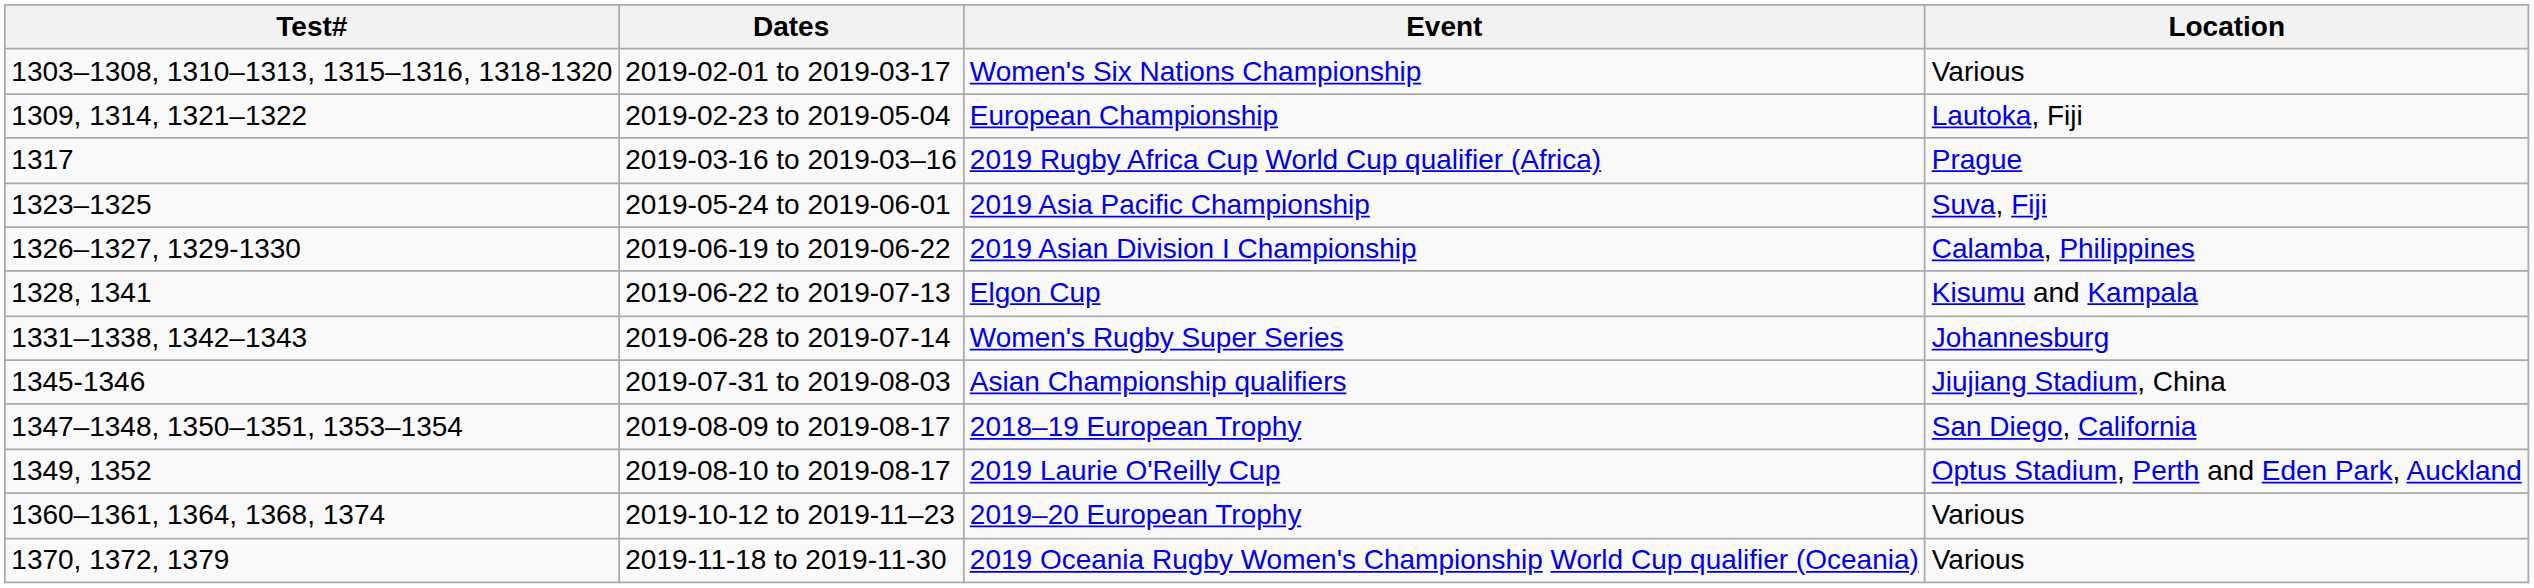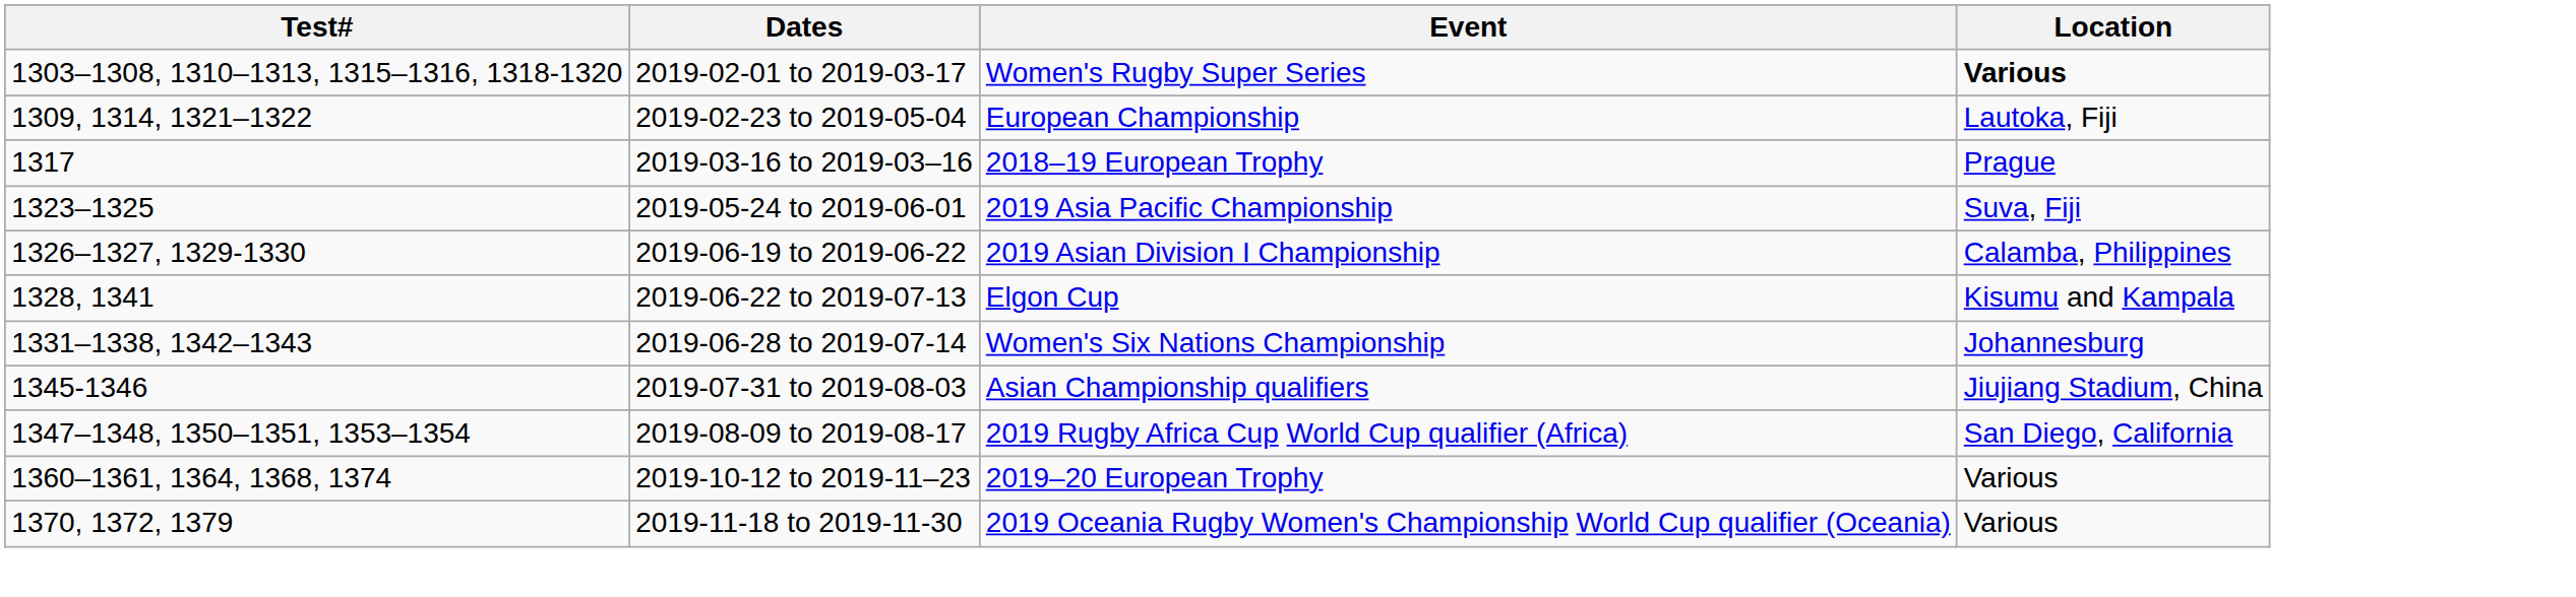 <table class="wikitable">
 <tr>
 <th>Test#</th>
 <th>Dates</th>
 <th>Event</th>
 <th>Location</th>
 </tr>
 <tr>
 <td>1303–1308, 1310–1313, 1315–1316, 1318-1320</td>
 <td>2019-02-01 to 2019-03-17</td>
-<td><a href='#'>Women's Six Nations Championship</a></td>
-<td>Various</td>
+<td><a href='#'>Women's Rugby Super Series</a></td>
+<td><strong>Various</strong></td>
 </tr>
 <tr>
 <td>1309, 1314, 1321–1322</td>
 <td>2019-02-23 to 2019-05-04</td>
 <td><a href='#'>European Championship</a></td>
 <td><a href='#'>Lautoka</a>, Fiji</td>
 </tr>
 <tr>
 <td>1317</td>
 <td>2019-03-16 to 2019-03–16</td>
-<td><a href='#'>2019 Rugby Africa Cup</a> <a href='#'>World Cup qualifier (Africa)</a></td>
+<td><a href='#'>2018–19 European Trophy</a></td>
 <td><a href='#'>Prague</a></td>
 </tr>
 <tr>
 <td>1323–1325</td>
 <td>2019-05-24 to 2019-06-01</td>
 <td><a href='#'>2019 Asia Pacific Championship</a></td>
 <td><a href='#'>Suva</a>, <a href='#'>Fiji</a></td>
 </tr>
 <tr>
 <td>1326–1327, 1329-1330</td>
 <td>2019-06-19 to 2019-06-22</td>
 <td><a href='#'>2019 Asian Division I Championship</a></td>
 <td><a href='#'>Calamba</a>, <a href='#'>Philippines</a></td>
 </tr>
 <tr>
 <td>1328, 1341</td>
 <td>2019-06-22 to 2019-07-13</td>
 <td><a href='#'>Elgon Cup</a></td>
 <td><a href='#'>Kisumu</a> and <a href='#'>Kampala</a></td>
 </tr>
 <tr>
 <td>1331–1338, 1342–1343</td>
 <td>2019-06-28 to 2019-07-14</td>
-<td><a href='#'>Women's Rugby Super Series</a></td>
+<td><a href='#'>Women's Six Nations Championship</a></td>
 <td><a href='#'>Johannesburg</a></td>
 </tr>
 <tr>
 <td>1345-1346</td>
 <td>2019-07-31 to 2019-08-03</td>
 <td><a href='#'>Asian Championship qualifiers</a></td>
 <td><a href='#'>Jiujiang Stadium</a>, China</td>
 </tr>
 <tr>
 <td>1347–1348, 1350–1351, 1353–1354</td>
 <td>2019-08-09 to 2019-08-17</td>
-<td><a href='#'>2018–19 European Trophy</a></td>
+<td><a href='#'>2019 Rugby Africa Cup</a> <a href='#'>World Cup qualifier (Africa)</a></td>
 <td><a href='#'>San Diego</a>, <a href='#'>California</a></td>
-</tr>
-<tr>
-<td>1349, 1352</td>
-<td>2019-08-10 to 2019-08-17</td>
-<td><a href='#'>2019 Laurie O'Reilly Cup</a></td>
-<td><a href='#'>Optus Stadium</a>, <a href='#'>Perth</a> and <a href='#'>Eden Park</a>, <a href='#'>Auckland</a></td>
 </tr>
 <tr>
 <td>1360–1361, 1364, 1368, 1374</td>
 <td>2019-10-12 to 2019-11–23</td>
 <td><a href='#'>2019–20 European Trophy</a></td>
 <td>Various</td>
 </tr>
 <tr>
 <td>1370, 1372, 1379</td>
 <td>2019-11-18 to 2019-11-30</td>
 <td><a href='#'>2019 Oceania Rugby Women's Championship</a> <a href='#'>World Cup qualifier (Oceania)</a></td>
 <td>Various</td>
 </tr>
 </table>
